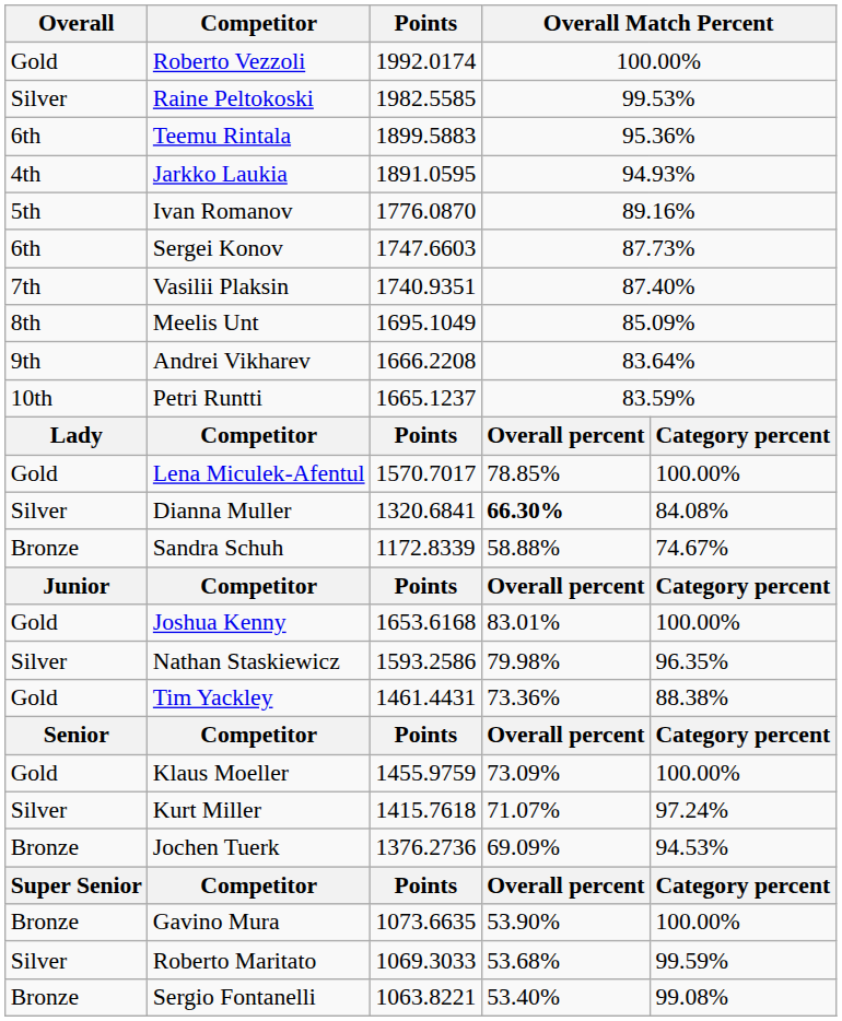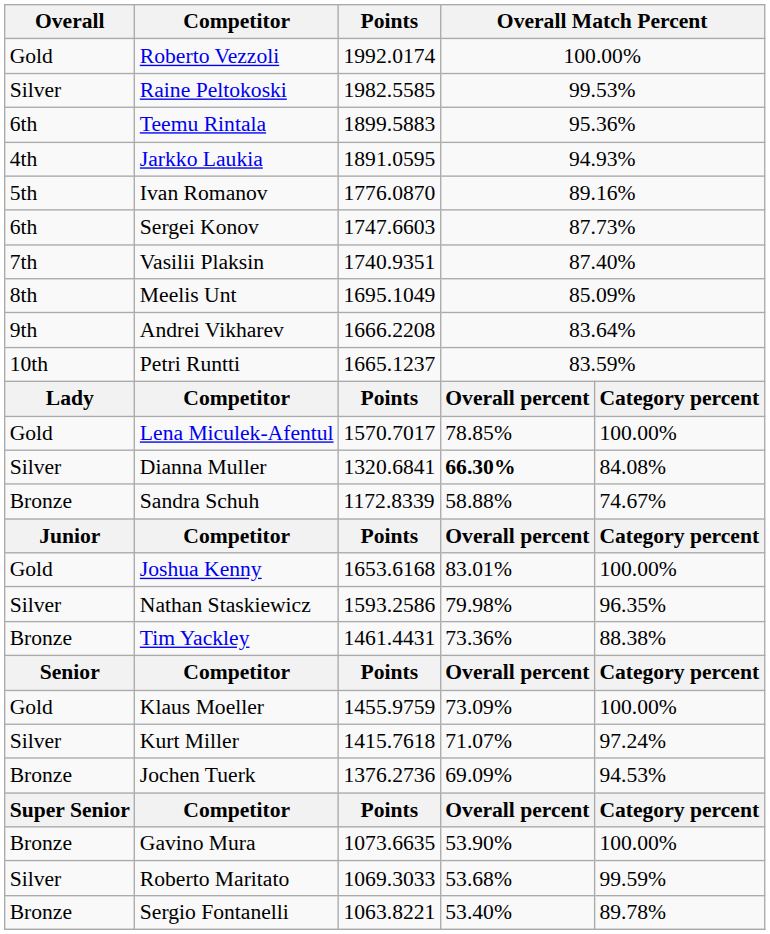 <table class="wikitable" style="text-align: left;">
 <tr>
 <th>Overall</th>
 <th>Competitor</th>
 <th>Points</th>
 <th colspan="2">Overall Match Percent</th>
 </tr>
 <tr>
 <td> Gold</td>
 <td><a href='#'>Roberto Vezzoli</a></td>
 <td>1992.0174</td>
 <td colspan="2" style="text-align: center;">100.00%</td>
 </tr>
 <tr>
 <td> Silver</td>
 <td><a href='#'>Raine Peltokoski</a></td>
 <td>1982.5585</td>
 <td colspan="2" style="text-align: center;">99.53%</td>
 </tr>
 <tr>
 <td>6th</td>
 <td><a href='#'>Teemu Rintala</a></td>
 <td>1899.5883</td>
 <td colspan="2" style="text-align: center;">95.36%</td>
 </tr>
 <tr>
 <td>4th</td>
 <td><a href='#'>Jarkko Laukia</a></td>
 <td>1891.0595</td>
 <td colspan="2" style="text-align: center;">94.93%</td>
 </tr>
 <tr>
 <td>5th</td>
 <td>Ivan Romanov</td>
 <td>1776.0870</td>
 <td colspan="2" style="text-align: center;">89.16%</td>
 </tr>
 <tr>
 <td>6th</td>
 <td>Sergei Konov</td>
 <td>1747.6603</td>
 <td colspan="2" style="text-align: center;">87.73%</td>
 </tr>
 <tr>
 <td>7th</td>
 <td>Vasilii Plaksin</td>
 <td>1740.9351</td>
 <td colspan="2" style="text-align: center;">87.40%</td>
 </tr>
 <tr>
 <td>8th</td>
 <td>Meelis Unt</td>
 <td>1695.1049</td>
 <td colspan="2" style="text-align: center;">85.09%</td>
 </tr>
 <tr>
 <td>9th</td>
 <td>Andrei Vikharev</td>
 <td>1666.2208</td>
 <td colspan="2" style="text-align: center;">83.64%</td>
 </tr>
 <tr>
 <td>10th</td>
 <td>Petri Runtti</td>
 <td>1665.1237</td>
 <td colspan="2" style="text-align: center;">83.59%</td>
 </tr>
 <tr>
 <th>Lady</th>
 <th>Competitor</th>
 <th>Points</th>
 <th>Overall percent</th>
 <th>Category percent</th>
 </tr>
 <tr>
 <td> Gold</td>
 <td><a href='#'>Lena Miculek-Afentul</a></td>
 <td>1570.7017</td>
 <td>78.85%</td>
 <td>100.00%</td>
 </tr>
 <tr>
 <td> Silver</td>
 <td>Dianna Muller</td>
 <td>1320.6841</td>
 <td><strong>66.30%</strong></td>
 <td>84.08%</td>
 </tr>
 <tr>
 <td> Bronze</td>
 <td>Sandra Schuh</td>
 <td>1172.8339</td>
 <td>58.88%</td>
 <td>74.67%</td>
 </tr>
 <tr>
 <th>Junior</th>
 <th>Competitor</th>
 <th>Points</th>
 <th>Overall percent</th>
 <th>Category percent</th>
 </tr>
 <tr>
 <td> Gold</td>
 <td> <a href='#'>Joshua Kenny</a></td>
 <td>1653.6168</td>
 <td>83.01%</td>
 <td>100.00%</td>
 </tr>
 <tr>
 <td> Silver</td>
 <td>Nathan Staskiewicz</td>
 <td>1593.2586</td>
 <td>79.98%</td>
 <td>96.35%</td>
 </tr>
 <tr>
-<td> Gold</td>
+<td> Bronze</td>
 <td> <a href='#'>Tim Yackley</a></td>
 <td>1461.4431</td>
 <td>73.36%</td>
 <td>88.38%</td>
 </tr>
 <tr>
 <th>Senior</th>
 <th>Competitor</th>
 <th>Points</th>
 <th>Overall percent</th>
 <th>Category percent</th>
 </tr>
 <tr>
 <td> Gold</td>
 <td>Klaus Moeller</td>
 <td>1455.9759</td>
 <td>73.09%</td>
 <td>100.00%</td>
 </tr>
 <tr>
 <td> Silver</td>
 <td>Kurt Miller</td>
 <td>1415.7618</td>
 <td>71.07%</td>
 <td>97.24%</td>
 </tr>
 <tr>
 <td> Bronze</td>
 <td>Jochen Tuerk</td>
 <td>1376.2736</td>
 <td>69.09%</td>
 <td>94.53%</td>
 </tr>
 <tr>
 <th>Super Senior</th>
 <th>Competitor</th>
 <th>Points</th>
 <th>Overall percent</th>
 <th>Category percent</th>
 </tr>
 <tr>
 <td> Bronze</td>
 <td>Gavino Mura</td>
 <td>1073.6635</td>
 <td>53.90%</td>
 <td>100.00%</td>
 </tr>
 <tr>
 <td> Silver</td>
 <td>Roberto Maritato</td>
 <td>1069.3033</td>
 <td>53.68%</td>
 <td>99.59%</td>
 </tr>
 <tr>
 <td> Bronze</td>
 <td>Sergio Fontanelli</td>
 <td>1063.8221</td>
 <td>53.40%</td>
-<td>99.08%</td>
+<td>89.78%</td>
 </tr>
 <tr>
 </tr>
 </table>
